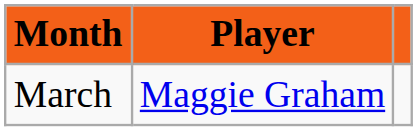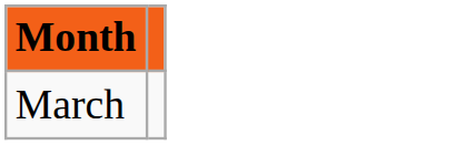 <table class=wikitable>
 <tr>
 <th style="background:#f36018; color:black;">Month</th>
-<th style="background:#f36018; color:black;">Player</th>
 <th style="background:#f36018; color:black;"></th>
 </tr>
 <tr>
 <td>March</td>
-<td> <a href='#'>Maggie Graham</a></td>
 <td align=center></td>
 </tr>
 </table>
